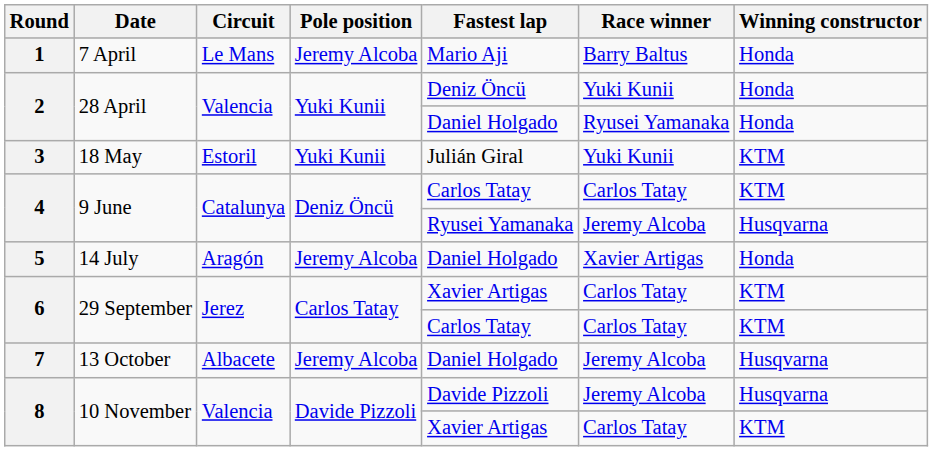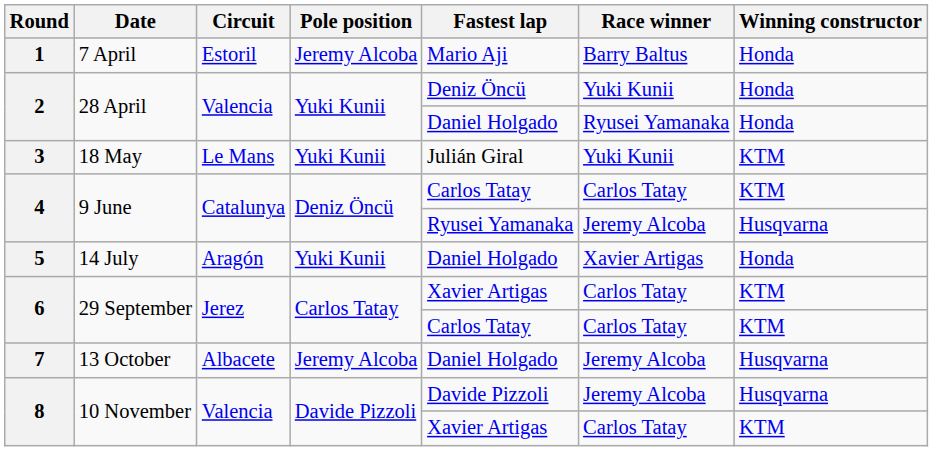 <table class="wikitable" style="font-size:85%;">
 <tr>
 <th>Round</th>
 <th>Date</th>
 <th>Circuit</th>
 <th>Pole position</th>
 <th>Fastest lap</th>
 <th>Race winner</th>
 <th>Winning constructor</th>
 </tr>
 <tr>
 <th>1</th>
 <td>7 April</td>
-<td> <a href='#'>Le Mans</a></td>
+<td> <a href='#'>Estoril</a></td>
 <td> <a href='#'>Jeremy Alcoba</a></td>
 <td> <a href='#'>Mario Aji</a></td>
 <td> <a href='#'>Barry Baltus</a></td>
 <td> <a href='#'>Honda</a></td>
 </tr>
 <tr>
 <th rowspan=2>2</th>
 <td rowspan=2>28 April</td>
 <td rowspan=2> <a href='#'>Valencia</a></td>
 <td rowspan=2> <a href='#'>Yuki Kunii</a></td>
 <td> <a href='#'>Deniz Öncü</a></td>
 <td> <a href='#'>Yuki Kunii</a></td>
 <td> <a href='#'>Honda</a></td>
 </tr>
 <tr>
 <td> <a href='#'>Daniel Holgado</a></td>
 <td> <a href='#'>Ryusei Yamanaka</a></td>
 <td> <a href='#'>Honda</a></td>
 </tr>
 <tr>
 <th>3</th>
 <td>18 May</td>
-<td> <a href='#'>Estoril</a></td>
+<td> <a href='#'>Le Mans</a></td>
 <td> <a href='#'>Yuki Kunii</a></td>
 <td> Julián Giral</td>
 <td> <a href='#'>Yuki Kunii</a></td>
 <td> <a href='#'>KTM</a></td>
 </tr>
 <tr>
 <th rowspan=2>4</th>
 <td rowspan=2>9 June</td>
 <td rowspan=2> <a href='#'>Catalunya</a></td>
 <td rowspan=2> <a href='#'>Deniz Öncü</a></td>
 <td> <a href='#'>Carlos Tatay</a></td>
 <td> <a href='#'>Carlos Tatay</a></td>
 <td> <a href='#'>KTM</a></td>
 </tr>
 <tr>
 <td> <a href='#'>Ryusei Yamanaka</a></td>
 <td> <a href='#'>Jeremy Alcoba</a></td>
 <td> <a href='#'>Husqvarna</a></td>
 </tr>
 <tr>
 <th>5</th>
 <td>14 July</td>
 <td> <a href='#'>Aragón</a></td>
-<td> <a href='#'>Jeremy Alcoba</a></td>
+<td> <a href='#'>Yuki Kunii</a></td>
 <td> <a href='#'>Daniel Holgado</a></td>
 <td> <a href='#'>Xavier Artigas</a></td>
 <td> <a href='#'>Honda</a></td>
 </tr>
 <tr>
 <th rowspan=2>6</th>
 <td rowspan=2>29 September</td>
 <td rowspan=2> <a href='#'>Jerez</a></td>
 <td rowspan=2> <a href='#'>Carlos Tatay</a></td>
 <td> <a href='#'>Xavier Artigas</a></td>
 <td> <a href='#'>Carlos Tatay</a></td>
 <td> <a href='#'>KTM</a></td>
 </tr>
 <tr>
 <td> <a href='#'>Carlos Tatay</a></td>
 <td> <a href='#'>Carlos Tatay</a></td>
 <td> <a href='#'>KTM</a></td>
 </tr>
 <tr>
 <th>7</th>
 <td>13 October</td>
 <td> <a href='#'>Albacete</a></td>
 <td> <a href='#'>Jeremy Alcoba</a></td>
 <td> <a href='#'>Daniel Holgado</a></td>
 <td> <a href='#'>Jeremy Alcoba</a></td>
 <td> <a href='#'>Husqvarna</a></td>
 </tr>
 <tr>
 <th rowspan=2>8</th>
 <td rowspan=2>10 November</td>
 <td rowspan=2> <a href='#'>Valencia</a></td>
 <td rowspan=2> <a href='#'>Davide Pizzoli</a></td>
 <td> <a href='#'>Davide Pizzoli</a></td>
 <td> <a href='#'>Jeremy Alcoba</a></td>
 <td> <a href='#'>Husqvarna</a></td>
 </tr>
 <tr>
 <td> <a href='#'>Xavier Artigas</a></td>
 <td> <a href='#'>Carlos Tatay</a></td>
 <td> <a href='#'>KTM</a></td>
 </tr>
 </table>
